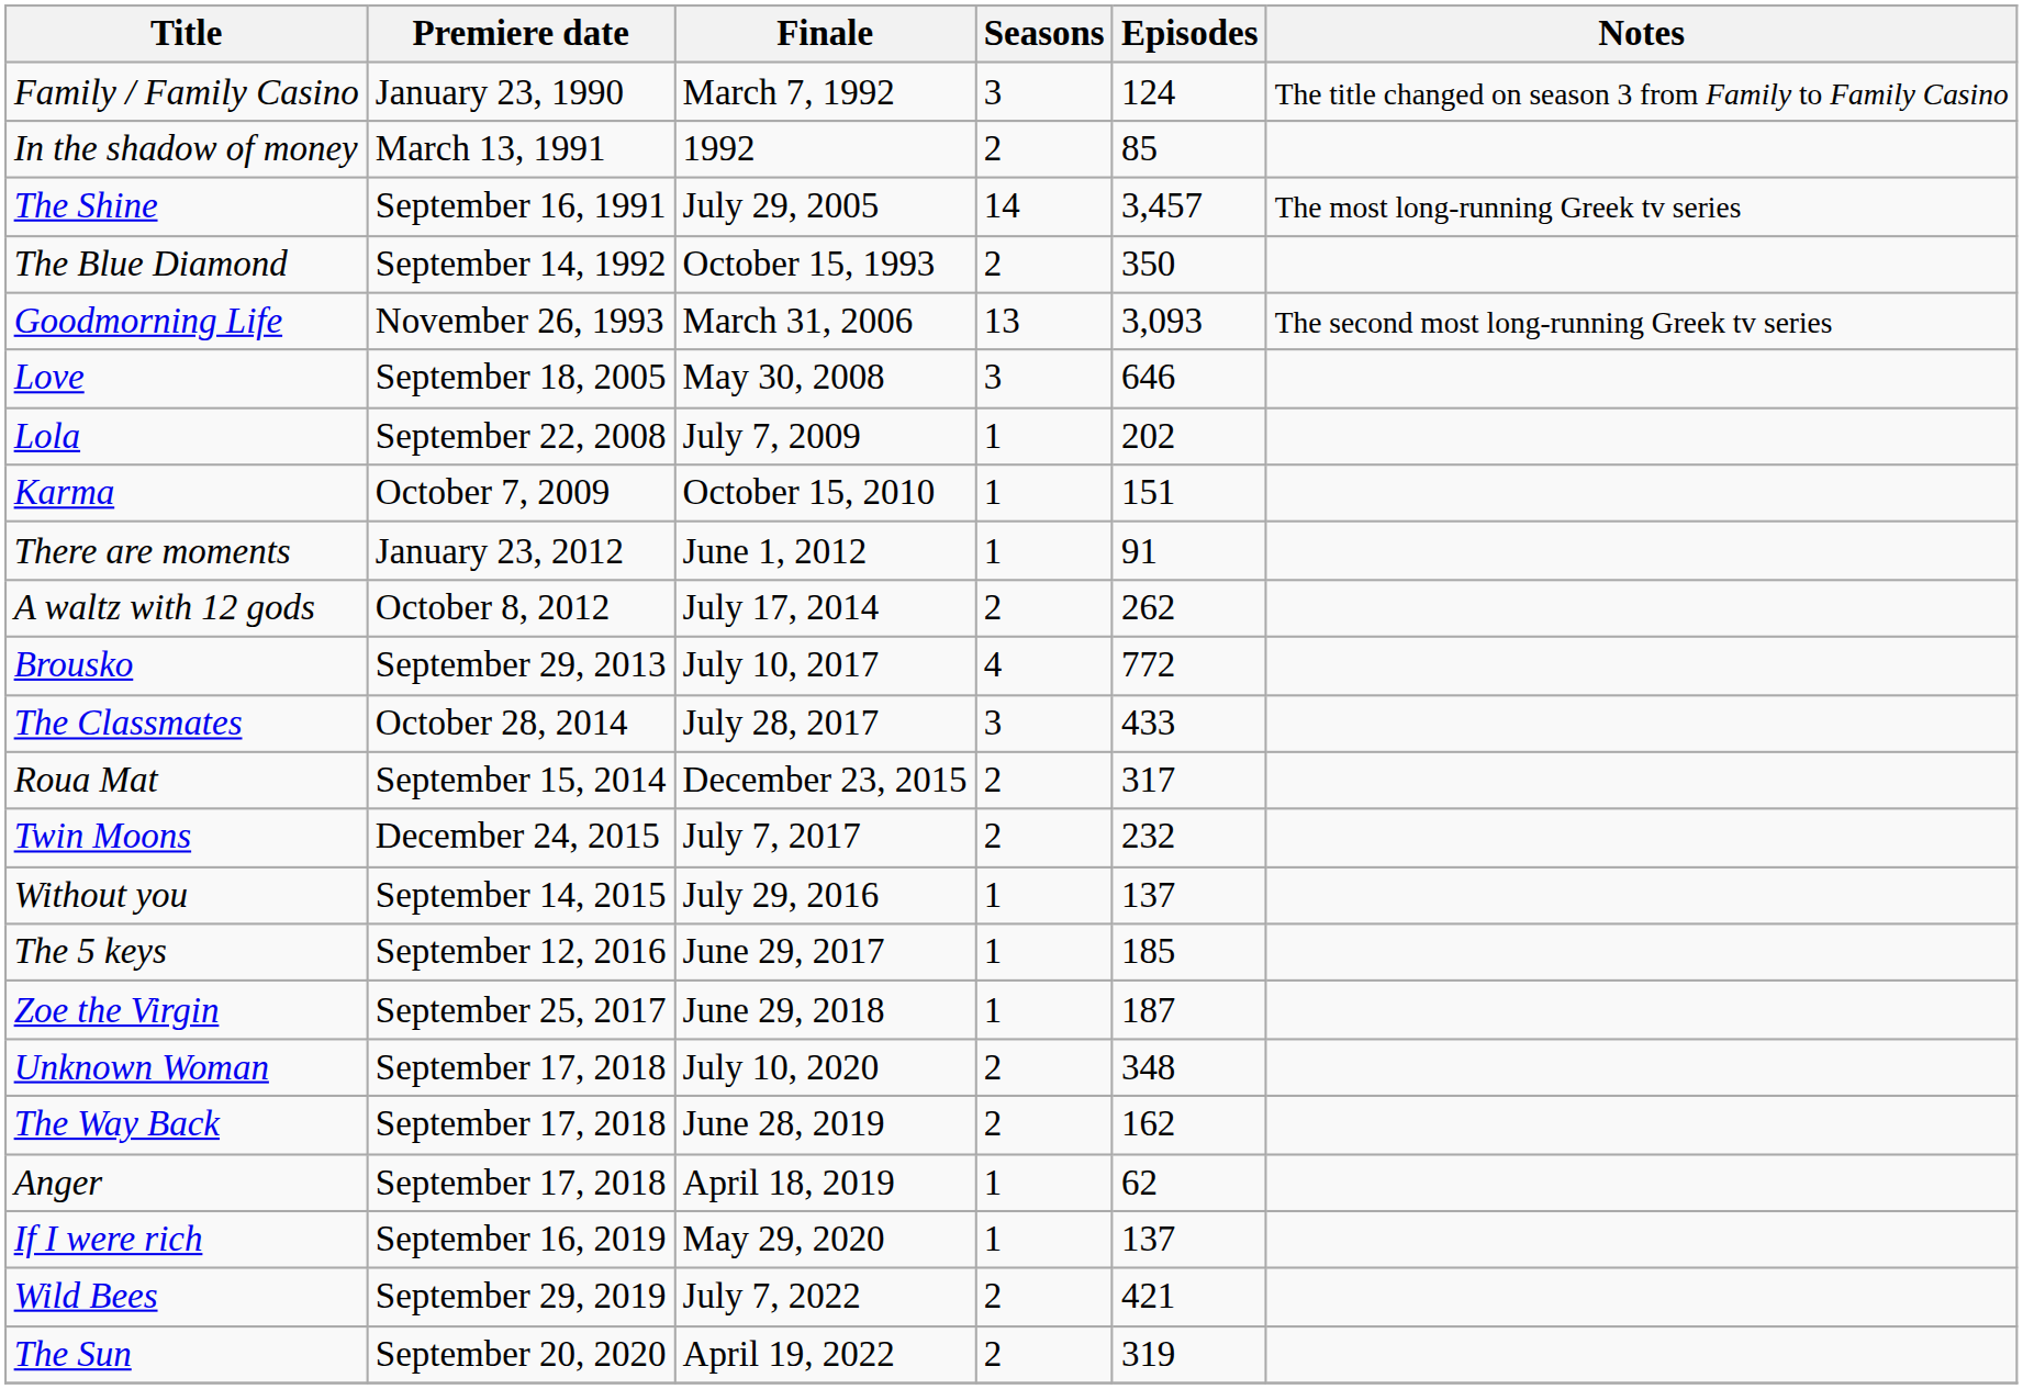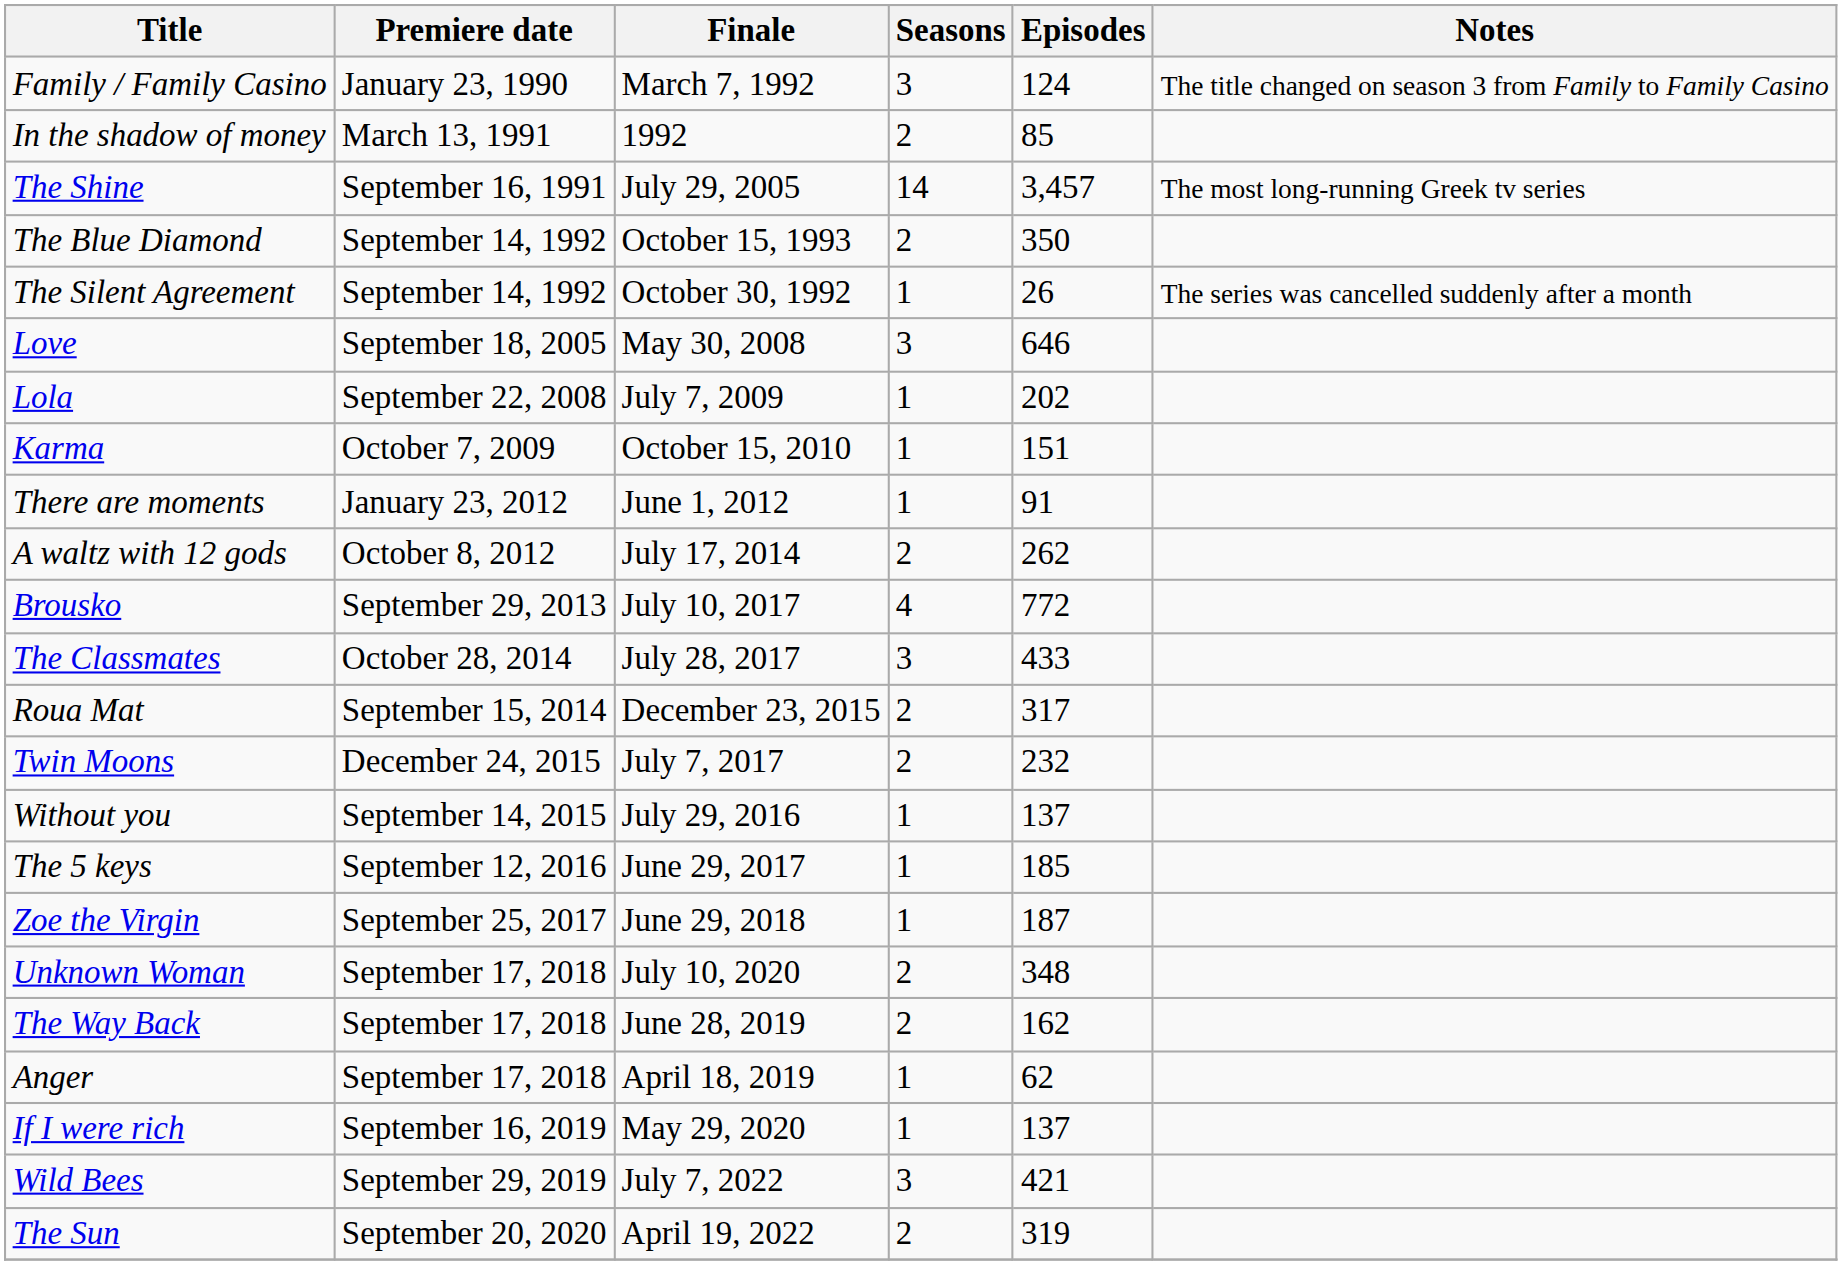 <table class="wikitable sortable">
 <tr>
 <th>Title</th>
 <th>Premiere date</th>
 <th>Finale</th>
 <th>Seasons</th>
 <th>Episodes</th>
 <th>Notes</th>
 </tr>
 <tr>
 <td><em>Family / Family Casino</em></td>
 <td>January 23, 1990</td>
 <td>March 7, 1992</td>
 <td>3</td>
 <td>124</td>
 <td><small>The title changed on season 3 from <em>Family</em> to <em>Family Casino</em></small></td>
 </tr>
 <tr>
 <td><em>In the shadow of money</em></td>
 <td>March 13, 1991</td>
 <td>1992</td>
 <td>2</td>
 <td>85</td>
 <td></td>
 </tr>
 <tr>
 <td><em><a href='#'>The Shine</a></em></td>
 <td>September 16, 1991</td>
 <td>July 29, 2005</td>
 <td>14</td>
 <td>3,457</td>
 <td><small>The most long-running Greek tv series</small></td>
 </tr>
 <tr>
 <td><em>The Blue Diamond</em></td>
 <td>September 14, 1992</td>
 <td>October 15, 1993</td>
 <td>2</td>
 <td>350</td>
 <td></td>
 </tr>
 <tr>
-<td><em><a href='#'>Goodmorning Life</a></em></td>
-<td>November 26, 1993</td>
-<td>March 31, 2006</td>
-<td>13</td>
-<td>3,093</td>
-<td><small>The second most long-running Greek tv series</small></td>
+<td><em>The Silent Agreement</em></td>
+<td>September 14, 1992</td>
+<td>October 30, 1992</td>
+<td>1</td>
+<td>26</td>
+<td><small>The series was cancelled suddenly after a month</small></td>
 </tr>
 <tr>
 <td><em><a href='#'>Love</a></em></td>
 <td>September 18, 2005</td>
 <td>May 30, 2008</td>
 <td>3</td>
 <td>646</td>
 <td></td>
 </tr>
 <tr>
 <td><em><a href='#'>Lola</a></em></td>
 <td>September 22, 2008</td>
 <td>July 7, 2009</td>
 <td>1</td>
 <td>202</td>
 <td></td>
 </tr>
 <tr>
 <td><em><a href='#'>Karma</a></em></td>
 <td>October 7, 2009</td>
 <td>October 15, 2010</td>
 <td>1</td>
 <td>151</td>
 <td></td>
 </tr>
 <tr>
 <td><em>There are moments</em></td>
 <td>January 23, 2012</td>
 <td>June 1, 2012</td>
 <td>1</td>
 <td>91</td>
 </tr>
 <tr>
 <td><em>A waltz with 12 gods</em></td>
 <td>October 8, 2012</td>
 <td>July 17, 2014</td>
 <td>2</td>
 <td>262</td>
 <td></td>
 </tr>
 <tr>
 <td><em><a href='#'>Brousko</a></em></td>
 <td>September 29, 2013</td>
 <td>July 10, 2017</td>
 <td>4</td>
 <td>772</td>
 <td></td>
 </tr>
 <tr>
 <td><em><a href='#'>The Classmates</a></em></td>
 <td>October 28, 2014</td>
 <td>July 28, 2017</td>
 <td>3</td>
 <td>433</td>
 <td></td>
 </tr>
 <tr>
 <td><em>Roua Mat</em></td>
 <td>September 15, 2014</td>
 <td>December 23, 2015</td>
 <td>2</td>
 <td>317</td>
 <td></td>
 </tr>
 <tr>
 <td><em><a href='#'>Twin Moons</a></em></td>
 <td>December 24, 2015</td>
 <td>July 7, 2017</td>
 <td>2</td>
 <td>232</td>
 <td></td>
 </tr>
 <tr>
 <td><em>Without you</em></td>
 <td>September 14, 2015</td>
 <td>July 29, 2016</td>
 <td>1</td>
 <td>137</td>
 <td></td>
 </tr>
 <tr>
 <td><em>The 5 keys</em></td>
 <td>September 12, 2016</td>
 <td>June 29, 2017</td>
 <td>1</td>
 <td>185</td>
 <td></td>
 </tr>
 <tr>
 <td><em><a href='#'>Zoe the Virgin</a></em></td>
 <td>September 25, 2017</td>
 <td>June 29, 2018</td>
 <td>1</td>
 <td>187</td>
 <td></td>
 </tr>
 <tr>
 <td><em><a href='#'>Unknown Woman</a></em></td>
 <td>September 17, 2018</td>
 <td>July 10, 2020</td>
 <td>2</td>
 <td>348</td>
 <td></td>
 </tr>
 <tr>
 <td><em><a href='#'>The Way Back</a></em></td>
 <td>September 17, 2018</td>
 <td>June 28, 2019</td>
 <td>2</td>
 <td>162</td>
 <td></td>
 </tr>
 <tr>
 <td><em>Anger</em></td>
 <td>September 17, 2018</td>
 <td>April 18, 2019</td>
 <td>1</td>
 <td>62</td>
 <td></td>
 </tr>
 <tr>
 <td><em><a href='#'>If I were rich</a></em></td>
 <td>September 16, 2019</td>
 <td>May 29, 2020</td>
 <td>1</td>
 <td>137</td>
 <td></td>
 </tr>
 <tr>
 <td><em><a href='#'>Wild Bees</a></em></td>
 <td>September 29, 2019</td>
 <td>July 7, 2022</td>
-<td>2</td>
+<td>3</td>
 <td>421</td>
 <td></td>
 </tr>
 <tr>
 <td><em><a href='#'>The Sun</a></em></td>
 <td>September 20, 2020</td>
 <td>April 19, 2022</td>
 <td>2</td>
 <td>319</td>
 <td></td>
 </tr>
 <tr>
 </tr>
 </table>
